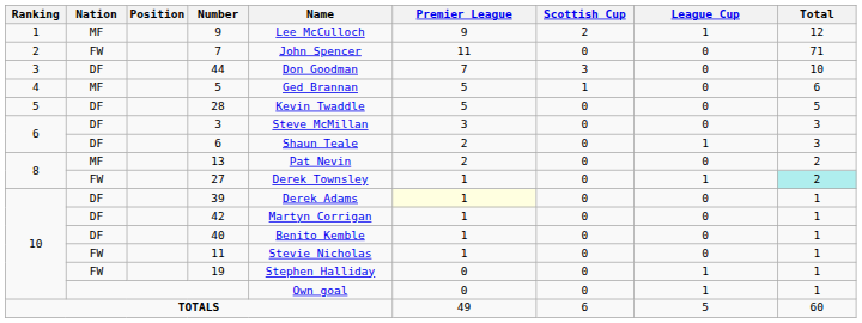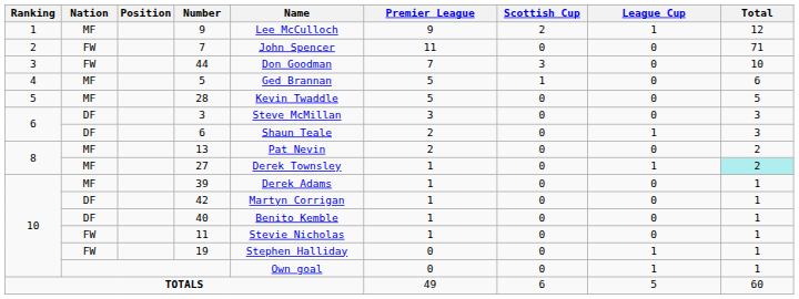 <table class="wikitable" style="font-size: 95%; text-align: center;">
 <tr>
 <th width=60>Ranking</th>
 <th width=60>Nation</th>
 <th width=60>Position</th>
 <th width=60>Number</th>
 <th width=150>Name</th>
 <th width=150><a href='#'>Premier League</a></th>
 <th width=100><a href='#'>Scottish Cup</a></th>
 <th width=150><a href='#'>League Cup</a></th>
 <th width=80>Total</th>
 </tr>
 <tr>
 <td>1</td>
 <td>MF</td>
 <td></td>
 <td>9</td>
 <td><a href='#'>Lee McCulloch</a></td>
 <td>9</td>
 <td>2</td>
 <td>1</td>
 <td>12</td>
 </tr>
 <tr>
 <td>2</td>
 <td>FW</td>
 <td></td>
 <td>7</td>
 <td><a href='#'>John Spencer</a></td>
 <td>11</td>
 <td>0</td>
 <td>0</td>
 <td>71</td>
 </tr>
 <tr>
 <td>3</td>
-<td>DF</td>
+<td>FW</td>
 <td></td>
 <td>44</td>
 <td><a href='#'>Don Goodman</a></td>
 <td>7</td>
 <td>3</td>
 <td>0</td>
 <td>10</td>
 </tr>
 <tr>
 <td>4</td>
 <td>MF</td>
 <td></td>
 <td>5</td>
 <td><a href='#'>Ged Brannan</a></td>
 <td>5</td>
 <td>1</td>
 <td>0</td>
 <td>6</td>
 </tr>
 <tr>
 <td>5</td>
-<td>DF</td>
+<td>MF</td>
 <td></td>
 <td>28</td>
 <td><a href='#'>Kevin Twaddle</a></td>
 <td>5</td>
 <td>0</td>
 <td>0</td>
 <td>5</td>
 </tr>
 <tr>
 <td rowspan="2">6</td>
 <td>DF</td>
 <td></td>
 <td>3</td>
 <td><a href='#'>Steve McMillan</a></td>
 <td>3</td>
 <td>0</td>
 <td>0</td>
 <td>3</td>
 </tr>
 <tr>
 <td>DF</td>
 <td></td>
 <td>6</td>
 <td><a href='#'>Shaun Teale</a></td>
 <td>2</td>
 <td>0</td>
 <td>1</td>
 <td>3</td>
 </tr>
 <tr>
 <td rowspan="2">8</td>
 <td>MF</td>
 <td></td>
 <td>13</td>
 <td><a href='#'>Pat Nevin</a></td>
 <td>2</td>
 <td>0</td>
 <td>0</td>
 <td>2</td>
 </tr>
 <tr>
-<td>FW</td>
+<td>MF</td>
 <td></td>
 <td>27</td>
 <td><a href='#'>Derek Townsley</a></td>
 <td>1</td>
 <td>0</td>
 <td>1</td>
 <td style="background: paleturquoise;">2</td>
 </tr>
 <tr>
 <td rowspan="6">10</td>
-<td>DF</td>
+<td>MF</td>
 <td></td>
 <td>39</td>
 <td><a href='#'>Derek Adams</a></td>
-<td style="background: lightyellow;">1</td>
+<td>1</td>
 <td>0</td>
 <td>0</td>
 <td>1</td>
 </tr>
 <tr>
 <td>DF</td>
 <td></td>
 <td>42</td>
 <td><a href='#'>Martyn Corrigan</a></td>
 <td>1</td>
 <td>0</td>
 <td>0</td>
 <td>1</td>
 </tr>
 <tr>
 <td>DF</td>
 <td></td>
 <td>40</td>
 <td><a href='#'>Benito Kemble</a></td>
 <td>1</td>
 <td>0</td>
 <td>0</td>
 <td>1</td>
 </tr>
 <tr>
 <td>FW</td>
 <td></td>
 <td>11</td>
 <td><a href='#'>Stevie Nicholas</a></td>
 <td>1</td>
 <td>0</td>
 <td>0</td>
 <td>1</td>
 </tr>
 <tr>
 <td>FW</td>
 <td></td>
 <td>19</td>
 <td><a href='#'>Stephen Halliday</a></td>
 <td>0</td>
 <td>0</td>
 <td>1</td>
 <td>1</td>
 </tr>
 <tr>
 <td colspan="3"></td>
 <td><a href='#'>Own goal</a></td>
 <td>0</td>
 <td>0</td>
 <td>1</td>
 <td>1</td>
 </tr>
 <tr>
 <td colspan="5"><strong>TOTALS</strong></td>
 <td>49</td>
 <td>6</td>
 <td>5</td>
 <td>60</td>
 </tr>
 </table>
